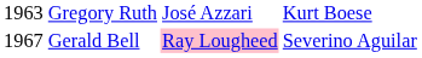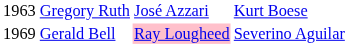 <table>
 <tr>
 <td>1963</td>
 <td><a href='#'>Gregory Ruth</a><br></td>
 <td><a href='#'>José Azzari</a><br></td>
 <td><a href='#'>Kurt Boese</a><br></td>
 </tr>
 <tr>
-<td>1967</td>
+<td>1969</td>
 <td><a href='#'>Gerald Bell</a><br></td>
 <td style="background: pink;"><a href='#'>Ray Lougheed</a><br></td>
 <td><a href='#'>Severino Aguilar</a><br></td>
 </tr>
 </table>
